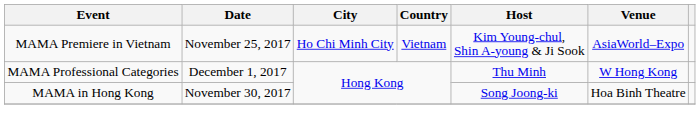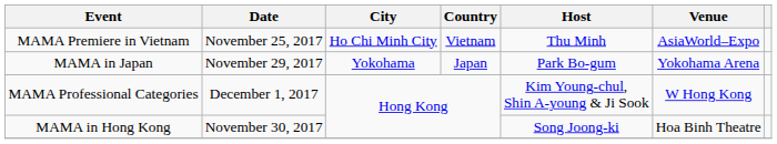 <table class="wikitable" style="text-align:center;">
 <tr>
 <th>Event</th>
 <th>Date</th>
 <th>City</th>
 <th>Country</th>
 <th>Host</th>
 <th>Venue</th>
 <th class="unsortable"></th>
 </tr>
 <tr>
 <td>MAMA Premiere in Vietnam</td>
 <td>November 25, 2017</td>
 <td><a href='#'>Ho Chi Minh City</a></td>
 <td><a href='#'>Vietnam</a></td>
-<td><a href='#'>Kim Young-chul</a>, <br> <a href='#'>Shin A-young</a> & Ji Sook</td>
+<td><a href='#'>Thu Minh</a></td>
 <td><a href='#'>AsiaWorld–Expo</a></td>
+<td></td>
+</tr>
+<tr>
+<td>MAMA in Japan</td>
+<td>November 29, 2017</td>
+<td><a href='#'>Yokohama</a></td>
+<td><a href='#'>Japan</a></td>
+<td><a href='#'>Park Bo-gum</a></td>
+<td><a href='#'>Yokohama Arena</a></td>
 <td></td>
 </tr>
 <tr>
 <td>MAMA Professional Categories</td>
 <td>December 1, 2017</td>
 <td rowspan="2" colspan="2"><a href='#'>Hong Kong</a></td>
-<td><a href='#'>Thu Minh</a></td>
+<td><a href='#'>Kim Young-chul</a>, <br> <a href='#'>Shin A-young</a> & Ji Sook</td>
 <td><a href='#'>W Hong Kong</a></td>
 <td></td>
 </tr>
 <tr>
 <td>MAMA in Hong Kong</td>
 <td>November 30, 2017</td>
 <td><a href='#'>Song Joong-ki</a></td>
 <td>Hoa Binh Theatre</td>
 <td></td>
 </tr>
 <tr>
 </tr>
 </table>
